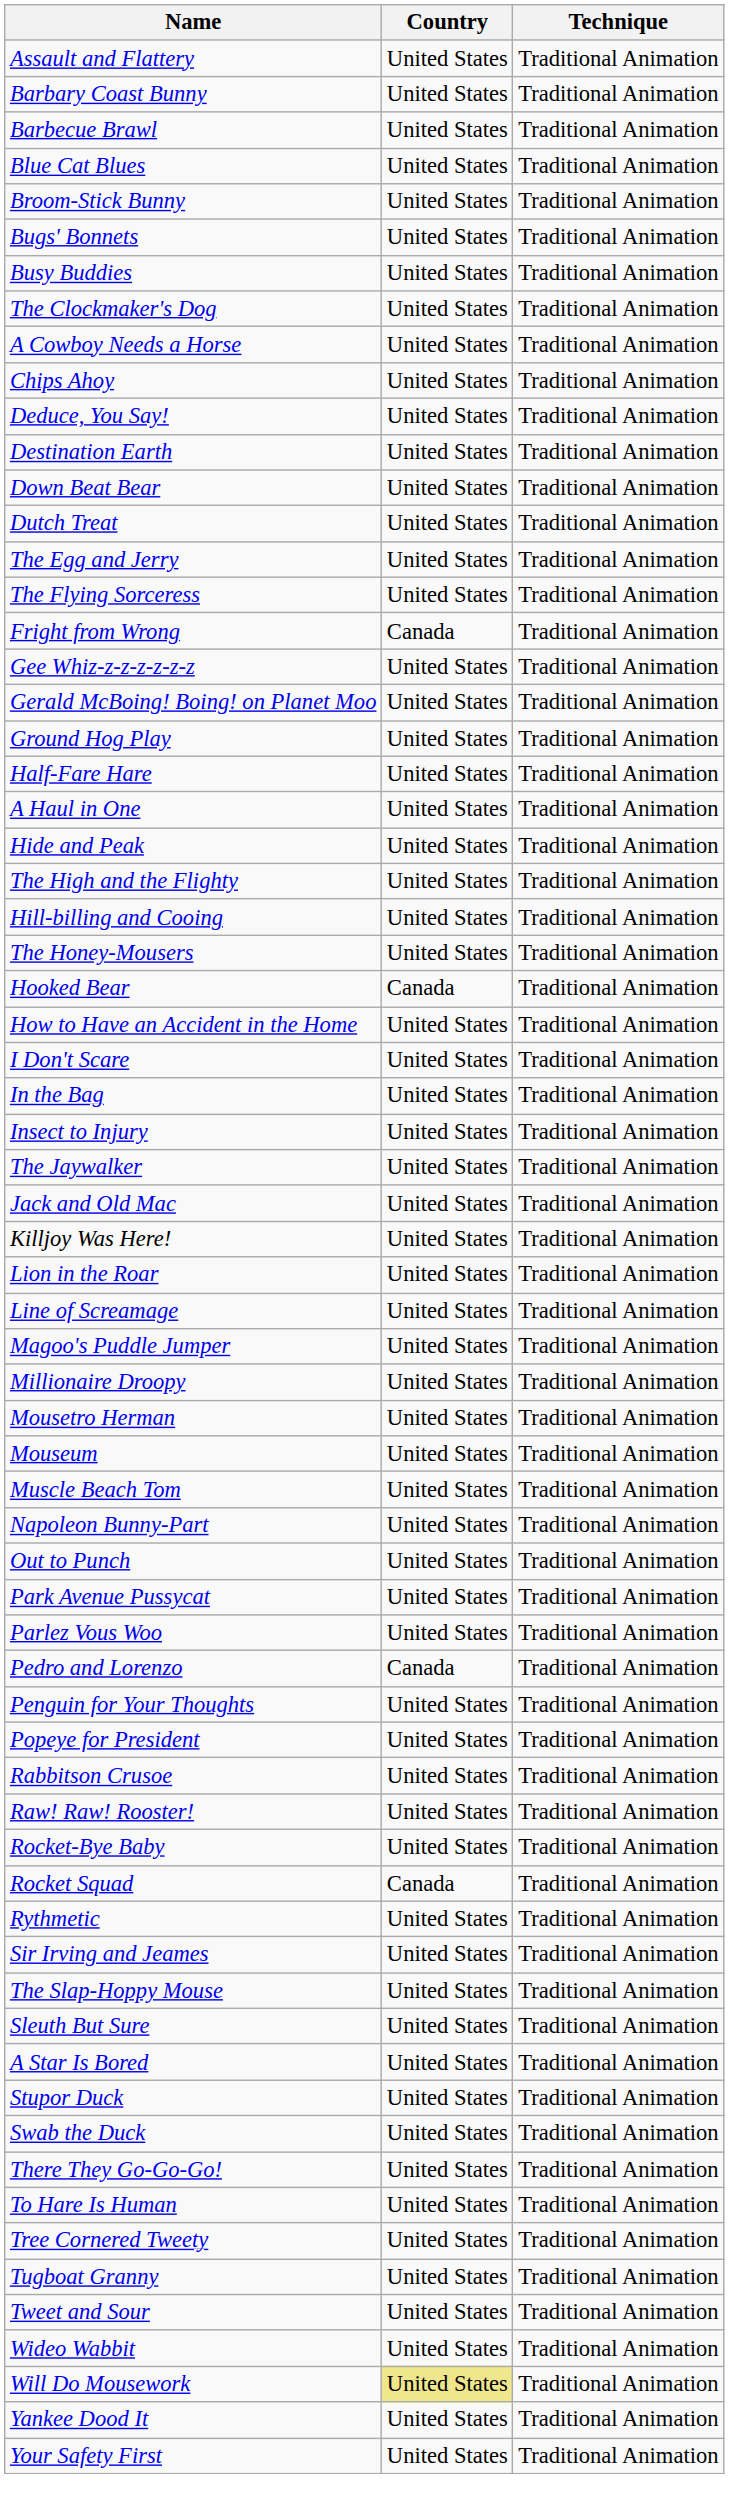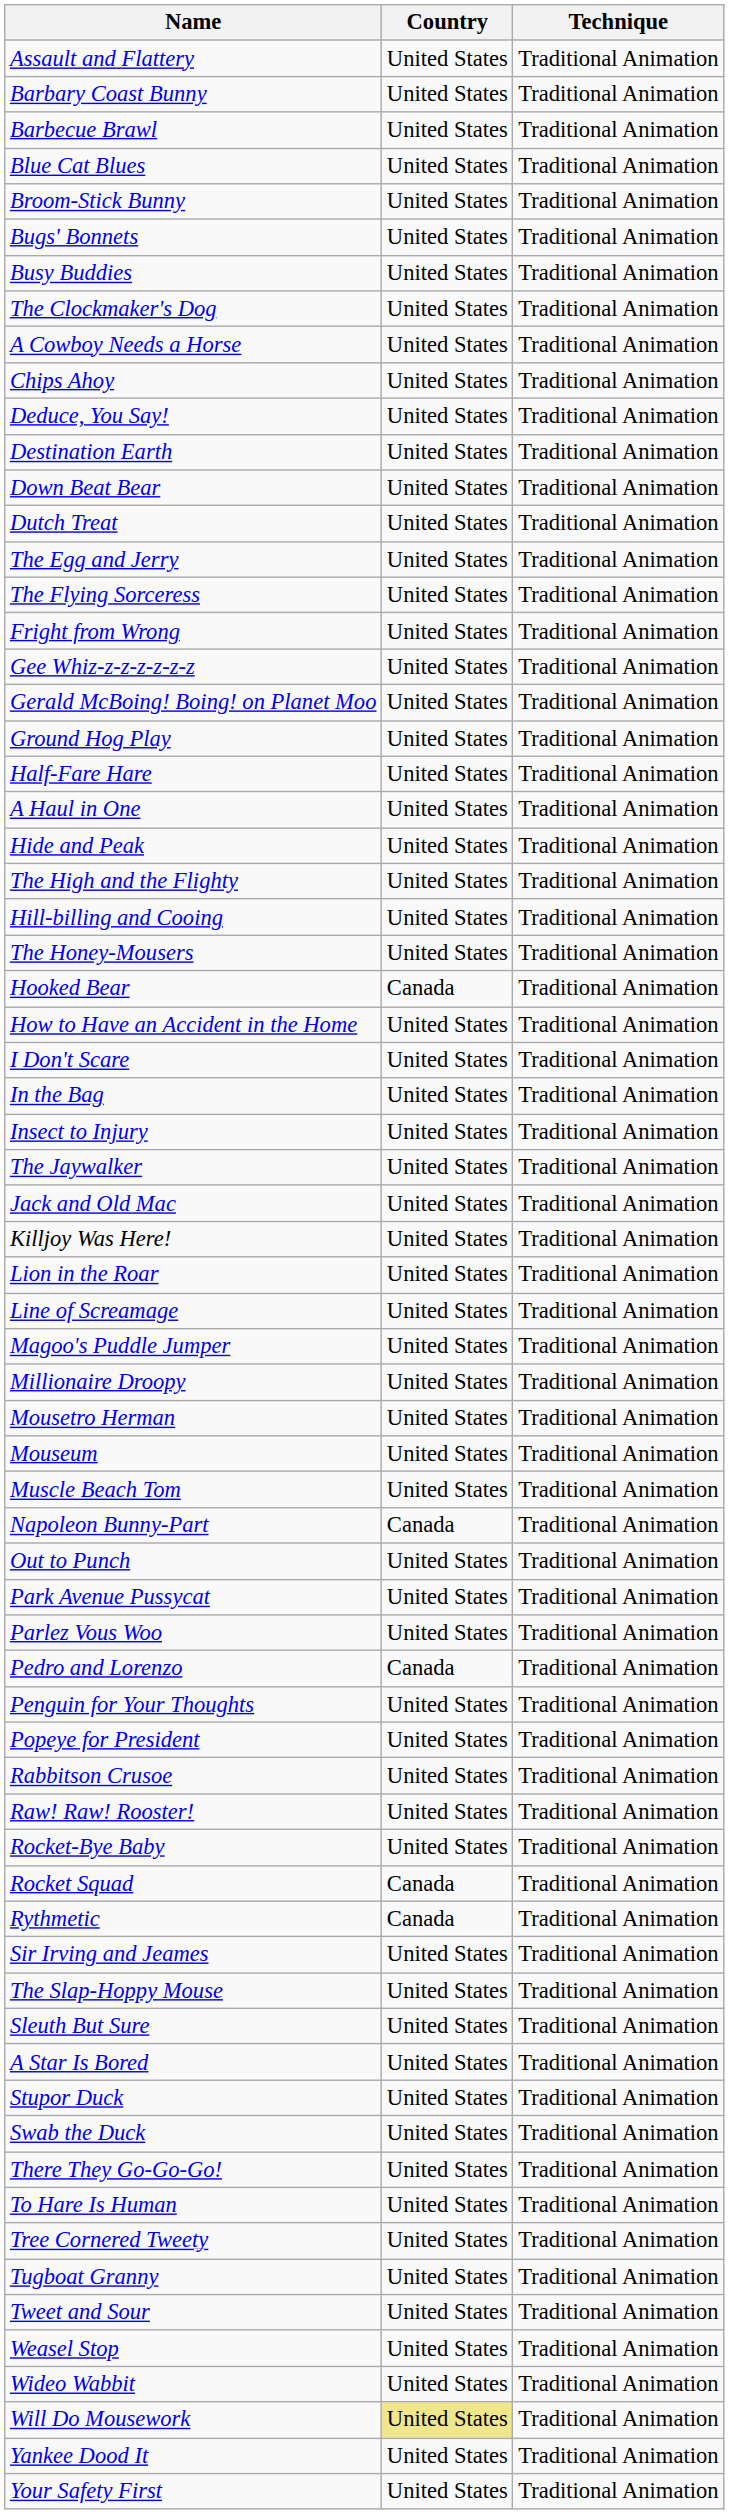 <table class="wikitable sortable">
 <tr>
 <th>Name</th>
 <th>Country</th>
 <th>Technique</th>
 </tr>
 <tr>
 <td><em><a href='#'>Assault and Flattery</a></em></td>
 <td>United States</td>
 <td>Traditional Animation</td>
 </tr>
 <tr>
 <td><em><a href='#'>Barbary Coast Bunny</a></em></td>
 <td>United States</td>
 <td>Traditional Animation</td>
 </tr>
 <tr>
 <td><em><a href='#'>Barbecue Brawl</a></em></td>
 <td>United States</td>
 <td>Traditional Animation</td>
 </tr>
 <tr>
 <td><em><a href='#'>Blue Cat Blues</a></em></td>
 <td>United States</td>
 <td>Traditional Animation</td>
 </tr>
 <tr>
 <td><em><a href='#'>Broom-Stick Bunny</a></em></td>
 <td>United States</td>
 <td>Traditional Animation</td>
 </tr>
 <tr>
 <td><em><a href='#'>Bugs' Bonnets</a></em></td>
 <td>United States</td>
 <td>Traditional Animation</td>
 </tr>
 <tr>
 <td><em><a href='#'>Busy Buddies</a></em></td>
 <td>United States</td>
 <td>Traditional Animation</td>
 </tr>
 <tr>
 <td><em><a href='#'>The Clockmaker's Dog</a></em></td>
 <td>United States</td>
 <td>Traditional Animation</td>
 </tr>
 <tr>
 <td><em><a href='#'>A Cowboy Needs a Horse</a></em></td>
 <td>United States</td>
 <td>Traditional Animation</td>
 </tr>
 <tr>
 <td><em><a href='#'>Chips Ahoy</a></em></td>
 <td>United States</td>
 <td>Traditional Animation</td>
 </tr>
 <tr>
 <td><em><a href='#'>Deduce, You Say!</a></em></td>
 <td>United States</td>
 <td>Traditional Animation</td>
 </tr>
 <tr>
 <td><em><a href='#'>Destination Earth</a></em></td>
 <td>United States</td>
 <td>Traditional Animation</td>
 </tr>
 <tr>
 <td><em><a href='#'>Down Beat Bear</a></em></td>
 <td>United States</td>
 <td>Traditional Animation</td>
 </tr>
 <tr>
 <td><em><a href='#'>Dutch Treat</a></em></td>
 <td>United States</td>
 <td>Traditional Animation</td>
 </tr>
 <tr>
 <td><em><a href='#'>The Egg and Jerry</a></em></td>
 <td>United States</td>
 <td>Traditional Animation</td>
 </tr>
 <tr>
 <td><em><a href='#'>The Flying Sorceress</a></em></td>
 <td>United States</td>
 <td>Traditional Animation</td>
 </tr>
 <tr>
 <td><em><a href='#'>Fright from Wrong</a></em></td>
-<td>Canada</td>
+<td>United States</td>
 <td>Traditional Animation</td>
 </tr>
 <tr>
 <td><em><a href='#'>Gee Whiz-z-z-z-z-z-z</a></em></td>
 <td>United States</td>
 <td>Traditional Animation</td>
 </tr>
 <tr>
 <td><em><a href='#'>Gerald McBoing! Boing! on Planet Moo</a></em></td>
 <td>United States</td>
 <td>Traditional Animation</td>
 </tr>
 <tr>
 <td><em><a href='#'>Ground Hog Play</a></em></td>
 <td>United States</td>
 <td>Traditional Animation</td>
 </tr>
 <tr>
 <td><em><a href='#'>Half-Fare Hare</a></em></td>
 <td>United States</td>
 <td>Traditional Animation</td>
 </tr>
 <tr>
 <td><em><a href='#'>A Haul in One</a></em></td>
 <td>United States</td>
 <td>Traditional Animation</td>
 </tr>
 <tr>
 <td><em><a href='#'>Hide and Peak</a></em></td>
 <td>United States</td>
 <td>Traditional Animation</td>
 </tr>
 <tr>
 <td><em><a href='#'>The High and the Flighty</a></em></td>
 <td>United States</td>
 <td>Traditional Animation</td>
 </tr>
 <tr>
 <td><em><a href='#'>Hill-billing and Cooing</a></em></td>
 <td>United States</td>
 <td>Traditional Animation</td>
 </tr>
 <tr>
 <td><em><a href='#'>The Honey-Mousers</a></em></td>
 <td>United States</td>
 <td>Traditional Animation</td>
 </tr>
 <tr>
 <td><em><a href='#'>Hooked Bear</a></em></td>
 <td>Canada</td>
 <td>Traditional Animation</td>
 </tr>
 <tr>
 <td><em><a href='#'>How to Have an Accident in the Home</a></em></td>
 <td>United States</td>
 <td>Traditional Animation</td>
 </tr>
 <tr>
 <td><em><a href='#'>I Don't Scare</a></em></td>
 <td>United States</td>
 <td>Traditional Animation</td>
 </tr>
 <tr>
 <td><em><a href='#'>In the Bag</a></em></td>
 <td>United States</td>
 <td>Traditional Animation</td>
 </tr>
 <tr>
 <td><em><a href='#'>Insect to Injury</a></em></td>
 <td>United States</td>
 <td>Traditional Animation</td>
 </tr>
 <tr>
 <td><em><a href='#'>The Jaywalker</a></em></td>
 <td>United States</td>
 <td>Traditional Animation</td>
 </tr>
 <tr>
 <td><em><a href='#'>Jack and Old Mac</a></em></td>
 <td>United States</td>
 <td>Traditional Animation</td>
 </tr>
 <tr>
 <td><em>Killjoy Was Here!</em></td>
 <td>United States</td>
 <td>Traditional Animation</td>
 </tr>
 <tr>
 <td><em><a href='#'>Lion in the Roar</a></em></td>
 <td>United States</td>
 <td>Traditional Animation</td>
 </tr>
 <tr>
 <td><em><a href='#'>Line of Screamage</a></em></td>
 <td>United States</td>
 <td>Traditional Animation</td>
 </tr>
 <tr>
 <td><em><a href='#'>Magoo's Puddle Jumper</a></em></td>
 <td>United States</td>
 <td>Traditional Animation</td>
 </tr>
 <tr>
 <td><em><a href='#'>Millionaire Droopy</a></em></td>
 <td>United States</td>
 <td>Traditional Animation</td>
 </tr>
 <tr>
 <td><em><a href='#'>Mousetro Herman</a></em></td>
 <td>United States</td>
 <td>Traditional Animation</td>
 </tr>
 <tr>
 <td><em><a href='#'>Mouseum</a></em></td>
 <td>United States</td>
 <td>Traditional Animation</td>
 </tr>
 <tr>
 <td><em><a href='#'>Muscle Beach Tom</a></em></td>
 <td>United States</td>
 <td>Traditional Animation</td>
 </tr>
 <tr>
 <td><em><a href='#'>Napoleon Bunny-Part</a></em></td>
-<td>United States</td>
+<td>Canada</td>
 <td>Traditional Animation</td>
 </tr>
 <tr>
 <td><em><a href='#'>Out to Punch</a></em></td>
 <td>United States</td>
 <td>Traditional Animation</td>
 </tr>
 <tr>
 <td><em><a href='#'>Park Avenue Pussycat</a></em></td>
 <td>United States</td>
 <td>Traditional Animation</td>
 </tr>
 <tr>
 <td><em><a href='#'>Parlez Vous Woo</a></em></td>
 <td>United States</td>
 <td>Traditional Animation</td>
 </tr>
 <tr>
 <td><em><a href='#'>Pedro and Lorenzo</a></em></td>
 <td>Canada</td>
 <td>Traditional Animation</td>
 </tr>
 <tr>
 <td><em><a href='#'>Penguin for Your Thoughts</a></em></td>
 <td>United States</td>
 <td>Traditional Animation</td>
 </tr>
 <tr>
 <td><em><a href='#'>Popeye for President</a></em></td>
 <td>United States</td>
 <td>Traditional Animation</td>
 </tr>
 <tr>
 <td><em><a href='#'>Rabbitson Crusoe</a></em></td>
 <td>United States</td>
 <td>Traditional Animation</td>
 </tr>
 <tr>
 <td><em><a href='#'>Raw! Raw! Rooster!</a></em></td>
 <td>United States</td>
 <td>Traditional Animation</td>
 </tr>
 <tr>
 <td><em><a href='#'>Rocket-Bye Baby</a></em></td>
 <td>United States</td>
 <td>Traditional Animation</td>
 </tr>
 <tr>
 <td><em><a href='#'>Rocket Squad</a></em></td>
 <td>Canada</td>
 <td>Traditional Animation</td>
 </tr>
 <tr>
 <td><em><a href='#'>Rythmetic</a></em></td>
-<td>United States</td>
+<td>Canada</td>
 <td>Traditional Animation</td>
 </tr>
 <tr>
 <td><em><a href='#'>Sir Irving and Jeames</a></em></td>
 <td>United States</td>
 <td>Traditional Animation</td>
 </tr>
 <tr>
 <td><em><a href='#'>The Slap-Hoppy Mouse</a></em></td>
 <td>United States</td>
 <td>Traditional Animation</td>
 </tr>
 <tr>
 <td><em><a href='#'>Sleuth But Sure</a></em></td>
 <td>United States</td>
 <td>Traditional Animation</td>
 </tr>
 <tr>
 <td><em><a href='#'>A Star Is Bored</a></em></td>
 <td>United States</td>
 <td>Traditional Animation</td>
 </tr>
 <tr>
 <td><em><a href='#'>Stupor Duck</a></em></td>
 <td>United States</td>
 <td>Traditional Animation</td>
 </tr>
 <tr>
 <td><em><a href='#'>Swab the Duck</a></em></td>
 <td>United States</td>
 <td>Traditional Animation</td>
 </tr>
 <tr>
 <td><em><a href='#'>There They Go-Go-Go!</a></em></td>
 <td>United States</td>
 <td>Traditional Animation</td>
 </tr>
 <tr>
 <td><em><a href='#'>To Hare Is Human</a></em></td>
 <td>United States</td>
 <td>Traditional Animation</td>
 </tr>
 <tr>
 <td><em><a href='#'>Tree Cornered Tweety</a></em></td>
 <td>United States</td>
 <td>Traditional Animation</td>
 </tr>
 <tr>
 <td><em><a href='#'>Tugboat Granny</a></em></td>
 <td>United States</td>
 <td>Traditional Animation</td>
 </tr>
 <tr>
 <td><em><a href='#'>Tweet and Sour</a></em></td>
 <td>United States</td>
 <td>Traditional Animation</td>
 </tr>
 <tr>
+<td><em><a href='#'>Weasel Stop</a></em></td>
+<td>United States</td>
+<td>Traditional Animation</td>
+</tr>
+<tr>
 <td><em><a href='#'>Wideo Wabbit</a></em></td>
 <td>United States</td>
 <td>Traditional Animation</td>
 </tr>
 <tr>
 <td><em><a href='#'>Will Do Mousework</a></em></td>
 <td style="background: khaki;">United States</td>
 <td>Traditional Animation</td>
 </tr>
 <tr>
 <td><em><a href='#'>Yankee Dood It</a></em></td>
 <td>United States</td>
 <td>Traditional Animation</td>
 </tr>
 <tr>
 <td><em><a href='#'>Your Safety First</a></em></td>
 <td>United States</td>
 <td>Traditional Animation</td>
 </tr>
 </table>
